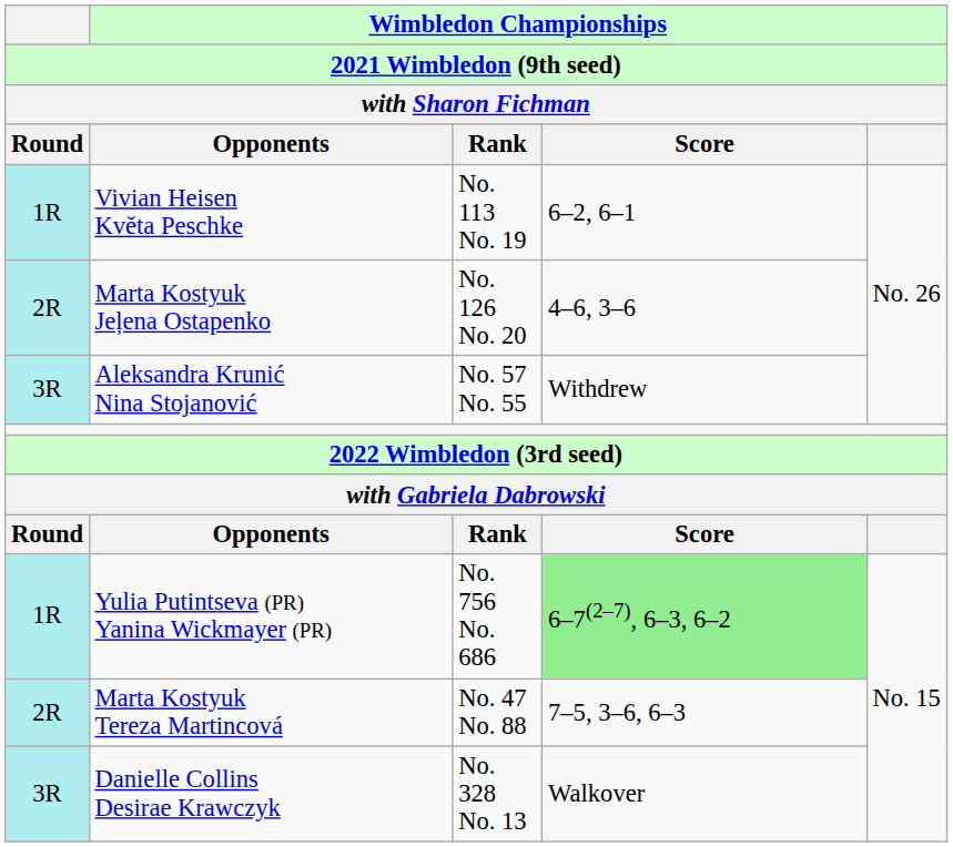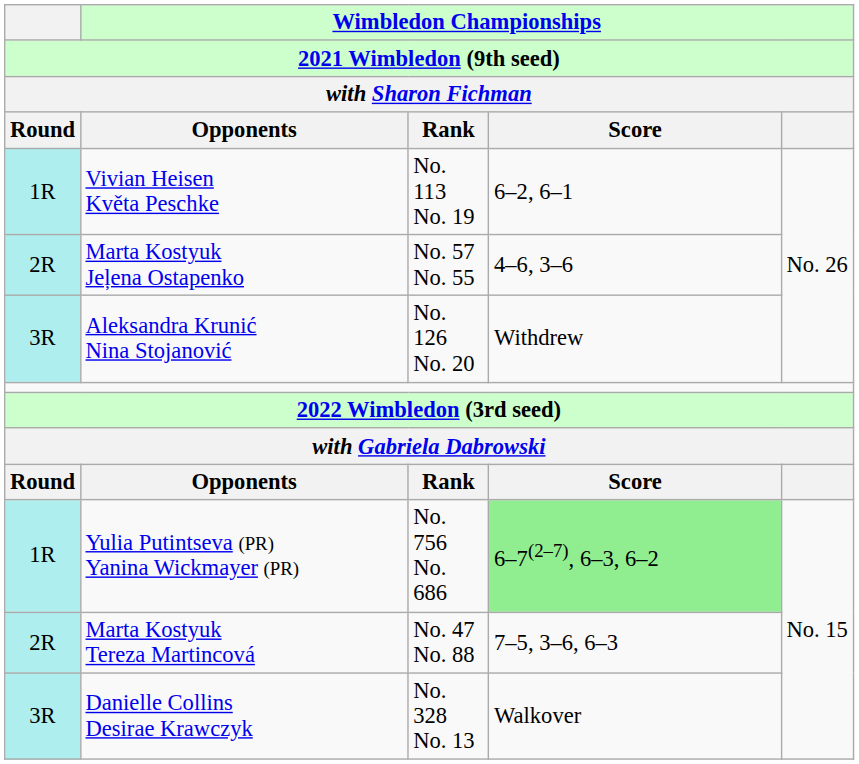 <table class="wikitable collapsible collapsed">
 <tr>
 <th></th>
 <th colspan=4 style="background:#cfc;"><a href='#'>Wimbledon Championships</a></th>
 </tr>
 <tr>
 <th colspan=5 style="background:#cfc;"><a href='#'>2021 Wimbledon</a> (9th seed)</th>
 </tr>
 <tr>
 <th colspan=5><em>with  <a href='#'>Sharon Fichman</a></em></th>
 </tr>
 <tr>
 <th>Round</th>
 <th width=225>Opponents</th>
 <th width=50>Rank</th>
 <th width=200>Score</th>
 <th></th>
 </tr>
 <tr>
 <td style="text-align:center; background:#afeeee;">1R</td>
 <td> <a href='#'>Vivian Heisen</a><br> <a href='#'>Květa Peschke</a></td>
 <td>No. 113<br>No. 19</td>
 <td>6–2, 6–1</td>
 <td rowspan=3>No. 26</td>
 </tr>
 <tr>
 <td style="text-align:center; background:#afeeee;">2R</td>
 <td> <a href='#'>Marta Kostyuk</a><br> <a href='#'>Jeļena Ostapenko</a></td>
-<td>No. 126<br>No. 20</td>
+<td>No. 57<br>No. 55</td>
 <td>4–6, 3–6</td>
 </tr>
 <tr>
 <td style="text-align:center; background:#afeeee;">3R</td>
 <td> <a href='#'>Aleksandra Krunić</a><br> <a href='#'>Nina Stojanović</a></td>
-<td>No. 57<br>No. 55</td>
+<td>No. 126<br>No. 20</td>
 <td>Withdrew</td>
 </tr>
 <tr>
 <td colspan=5></td>
 </tr>
 <tr>
 <th colspan=5 style="background:#cfc;"><a href='#'>2022 Wimbledon</a> (3rd seed)</th>
 </tr>
 <tr>
 <th colspan=5><em>with  <a href='#'>Gabriela Dabrowski</a></em></th>
 </tr>
 <tr>
 <th>Round</th>
 <th width=225>Opponents</th>
 <th width=50>Rank</th>
 <th width=200>Score</th>
 <th></th>
 </tr>
 <tr>
 <td style="text-align:center; background:#afeeee;">1R</td>
 <td> <a href='#'>Yulia Putintseva</a> <small>(PR)</small><br> <a href='#'>Yanina Wickmayer</a> <small>(PR)</small></td>
 <td>No. 756<br>No. 686</td>
 <td style="background: lightgreen;">6–7<sup>(2–7)</sup>, 6–3, 6–2</td>
 <td rowspan=3>No. 15</td>
 </tr>
 <tr>
 <td style="text-align:center; background:#afeeee;">2R</td>
 <td> <a href='#'>Marta Kostyuk</a><br> <a href='#'>Tereza Martincová</a></td>
 <td>No. 47<br>No. 88</td>
 <td>7–5, 3–6, 6–3</td>
 </tr>
 <tr>
 <td style="text-align:center; background:#afeeee;">3R</td>
 <td> <a href='#'>Danielle Collins</a><br> <a href='#'>Desirae Krawczyk</a></td>
 <td>No. 328<br>No. 13</td>
 <td>Walkover</td>
 </tr>
 </table>
